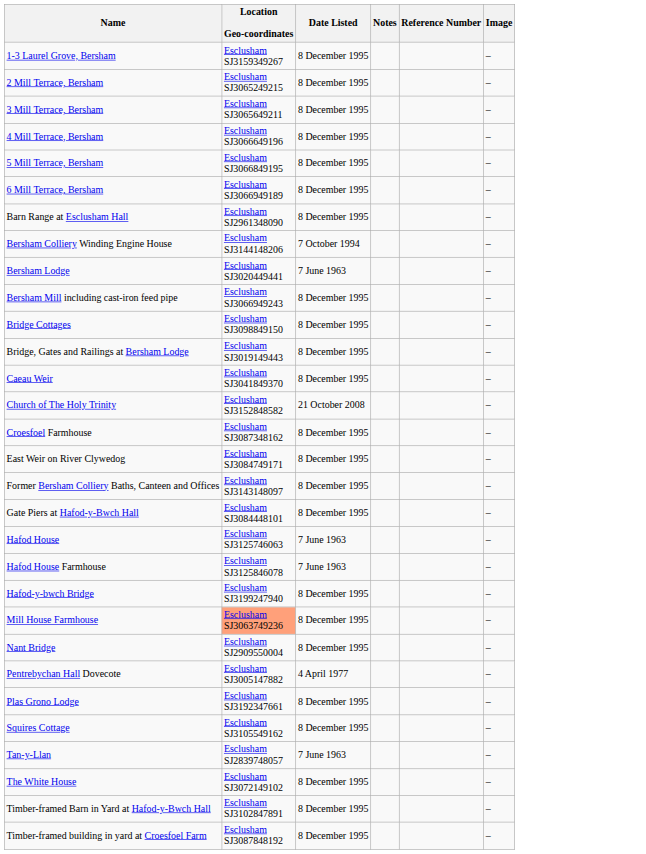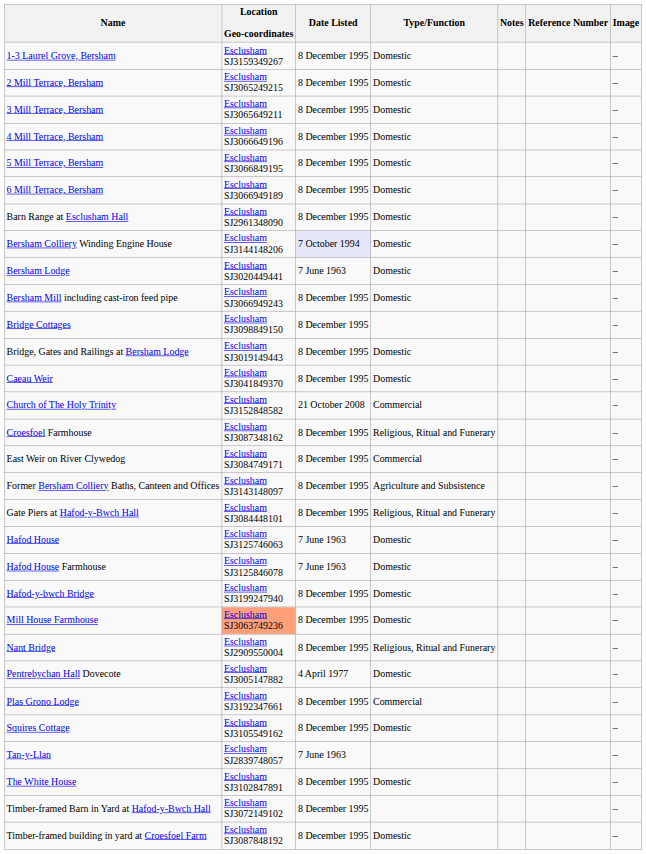 <table class="wikitable sortable">
 <tr>
 <th>Name</th>
 <th>Location<br><br>Geo-coordinates</th>
 <th>Date Listed</th>
+<th>Type/Function</th>
 <th>Notes</th>
 <th>Reference Number</th>
 <th>Image</th>
 </tr>
 <tr>
 <td><a href='#'>1-3 Laurel Grove, Bersham</a></td>
 <td><a href='#'>Esclusham</a><br>SJ3159349267<br></td>
 <td>8 December 1995</td>
+<td>Domestic</td>
 <td></td>
 <td></td>
 <td>–</td>
 </tr>
 <tr>
 <td><a href='#'>2 Mill Terrace, Bersham</a></td>
 <td><a href='#'>Esclusham</a><br>SJ3065249215<br></td>
 <td>8 December 1995</td>
+<td>Domestic</td>
 <td></td>
 <td></td>
 <td>–</td>
 </tr>
 <tr>
 <td><a href='#'>3 Mill Terrace, Bersham</a></td>
 <td><a href='#'>Esclusham</a><br>SJ3065649211<br></td>
 <td>8 December 1995</td>
+<td>Domestic</td>
 <td></td>
 <td></td>
 <td>–</td>
 </tr>
 <tr>
 <td><a href='#'>4 Mill Terrace, Bersham</a></td>
 <td><a href='#'>Esclusham</a><br>SJ3066649196<br></td>
 <td>8 December 1995</td>
+<td>Domestic</td>
 <td></td>
 <td></td>
 <td>–</td>
 </tr>
 <tr>
 <td><a href='#'>5 Mill Terrace, Bersham</a></td>
 <td><a href='#'>Esclusham</a><br>SJ3066849195<br></td>
 <td>8 December 1995</td>
+<td>Domestic</td>
 <td></td>
 <td></td>
 <td>–</td>
 </tr>
 <tr>
 <td><a href='#'>6 Mill Terrace, Bersham</a></td>
 <td><a href='#'>Esclusham</a><br>SJ3066949189<br></td>
 <td>8 December 1995</td>
+<td>Domestic</td>
 <td></td>
 <td></td>
 <td>–</td>
 </tr>
 <tr>
 <td>Barn Range at <a href='#'>Esclusham Hall</a></td>
 <td><a href='#'>Esclusham</a><br>SJ2961348090<br></td>
 <td>8 December 1995</td>
+<td>Domestic</td>
 <td></td>
 <td></td>
 <td>–</td>
 </tr>
 <tr>
 <td><a href='#'>Bersham Colliery</a> Winding Engine House</td>
 <td><a href='#'>Esclusham</a><br>SJ3144148206<br></td>
-<td>7 October 1994</td>
+<td style="background: lavender;">7 October 1994</td>
+<td>Domestic</td>
 <td></td>
 <td></td>
 <td>–</td>
 </tr>
 <tr>
 <td><a href='#'>Bersham Lodge</a></td>
 <td><a href='#'>Esclusham</a><br>SJ3020449441<br></td>
 <td>7 June 1963</td>
+<td>Domestic</td>
 <td></td>
 <td></td>
 <td>–</td>
 </tr>
 <tr>
 <td><a href='#'>Bersham Mill</a> including cast-iron feed pipe</td>
 <td><a href='#'>Esclusham</a><br>SJ3066949243<br></td>
 <td>8 December 1995</td>
+<td>Domestic</td>
 <td></td>
 <td></td>
 <td>–</td>
 </tr>
 <tr>
 <td><a href='#'>Bridge Cottages</a></td>
 <td><a href='#'>Esclusham</a><br>SJ3098849150<br></td>
 <td>8 December 1995</td>
 <td></td>
 <td></td>
+<td></td>
 <td>–</td>
 </tr>
 <tr>
 <td>Bridge, Gates and Railings at <a href='#'>Bersham Lodge</a></td>
 <td><a href='#'>Esclusham</a><br>SJ3019149443<br></td>
 <td>8 December 1995</td>
+<td>Domestic</td>
 <td></td>
 <td></td>
 <td>–</td>
 </tr>
 <tr>
 <td><a href='#'>Caeau Weir</a></td>
 <td><a href='#'>Esclusham</a><br>SJ3041849370<br></td>
 <td>8 December 1995</td>
+<td>Domestic</td>
 <td></td>
 <td></td>
 <td>–</td>
 </tr>
 <tr>
 <td><a href='#'>Church of The Holy Trinity</a></td>
 <td><a href='#'>Esclusham</a><br>SJ3152848582<br></td>
 <td>21 October 2008</td>
+<td>Commercial</td>
 <td></td>
 <td></td>
 <td>–</td>
 </tr>
 <tr>
 <td><a href='#'>Croesfoel</a> Farmhouse</td>
 <td><a href='#'>Esclusham</a><br>SJ3087348162<br></td>
 <td>8 December 1995</td>
+<td>Religious, Ritual and Funerary</td>
 <td></td>
 <td></td>
 <td>–</td>
 </tr>
 <tr>
 <td>East Weir on River Clywedog</td>
 <td><a href='#'>Esclusham</a><br>SJ3084749171<br></td>
 <td>8 December 1995</td>
+<td>Commercial</td>
 <td></td>
 <td></td>
 <td>–</td>
 </tr>
 <tr>
 <td>Former <a href='#'>Bersham Colliery</a> Baths, Canteen and Offices</td>
 <td><a href='#'>Esclusham</a><br>SJ3143148097<br></td>
 <td>8 December 1995</td>
+<td>Agriculture and Subsistence</td>
 <td></td>
 <td></td>
 <td>–</td>
 </tr>
 <tr>
 <td>Gate Piers at <a href='#'>Hafod-y-Bwch Hall</a></td>
 <td><a href='#'>Esclusham</a><br>SJ3084448101<br></td>
 <td>8 December 1995</td>
+<td>Religious, Ritual and Funerary</td>
 <td></td>
 <td></td>
 <td>–</td>
 </tr>
 <tr>
 <td><a href='#'>Hafod House</a></td>
 <td><a href='#'>Esclusham</a><br>SJ3125746063<br></td>
 <td>7 June 1963</td>
+<td>Domestic</td>
 <td></td>
 <td></td>
 <td>–</td>
 </tr>
 <tr>
 <td><a href='#'>Hafod House</a> Farmhouse</td>
 <td><a href='#'>Esclusham</a><br>SJ3125846078<br></td>
 <td>7 June 1963</td>
+<td>Domestic</td>
 <td></td>
 <td></td>
 <td>–</td>
 </tr>
 <tr>
 <td><a href='#'>Hafod-y-bwch Bridge</a></td>
 <td><a href='#'>Esclusham</a><br>SJ3199247940<br></td>
 <td>8 December 1995</td>
+<td>Domestic</td>
 <td></td>
 <td></td>
 <td>–</td>
 </tr>
 <tr>
 <td><a href='#'>Mill House Farmhouse</a></td>
 <td style="background: lightsalmon;"><a href='#'>Esclusham</a><br>SJ3063749236<br></td>
 <td>8 December 1995</td>
+<td>Domestic</td>
 <td></td>
 <td></td>
 <td>–</td>
 </tr>
 <tr>
 <td><a href='#'>Nant Bridge</a></td>
 <td><a href='#'>Esclusham</a><br>SJ2909550004<br></td>
 <td>8 December 1995</td>
+<td>Religious, Ritual and Funerary</td>
 <td></td>
 <td></td>
 <td>–</td>
 </tr>
 <tr>
 <td><a href='#'>Pentrebychan Hall</a> Dovecote</td>
 <td><a href='#'>Esclusham</a><br>SJ3005147882<br></td>
 <td>4 April 1977</td>
+<td>Domestic</td>
 <td></td>
 <td></td>
 <td>–</td>
 </tr>
 <tr>
 <td><a href='#'>Plas Grono Lodge</a></td>
 <td><a href='#'>Esclusham</a><br>SJ3192347661<br></td>
 <td>8 December 1995</td>
+<td>Commercial</td>
 <td></td>
 <td></td>
 <td>–</td>
 </tr>
 <tr>
 <td><a href='#'>Squires Cottage</a></td>
 <td><a href='#'>Esclusham</a><br>SJ3105549162<br></td>
 <td>8 December 1995</td>
+<td>Domestic</td>
 <td></td>
 <td></td>
 <td>–</td>
 </tr>
 <tr>
 <td><a href='#'>Tan-y-Llan</a></td>
 <td><a href='#'>Esclusham</a><br>SJ2839748057<br></td>
 <td>7 June 1963</td>
 <td></td>
 <td></td>
+<td></td>
 <td>–</td>
 </tr>
 <tr>
 <td><a href='#'>The White House</a></td>
-<td><a href='#'>Esclusham</a><br>SJ3072149102<br></td>
+<td><a href='#'>Esclusham</a><br>SJ3102847891<br></td>
 <td>8 December 1995</td>
+<td>Domestic</td>
 <td></td>
 <td></td>
 <td>–</td>
 </tr>
 <tr>
 <td>Timber-framed Barn in Yard at <a href='#'>Hafod-y-Bwch Hall</a></td>
-<td><a href='#'>Esclusham</a><br>SJ3102847891<br></td>
+<td><a href='#'>Esclusham</a><br>SJ3072149102<br></td>
 <td>8 December 1995</td>
+<td></td>
 <td></td>
 <td></td>
 <td>–</td>
 </tr>
 <tr>
 <td>Timber-framed building in yard at <a href='#'>Croesfoel Farm</a></td>
 <td><a href='#'>Esclusham</a><br>SJ3087848192<br></td>
 <td>8 December 1995</td>
+<td>Domestic</td>
 <td></td>
 <td></td>
 <td>–</td>
 </tr>
 </table>
